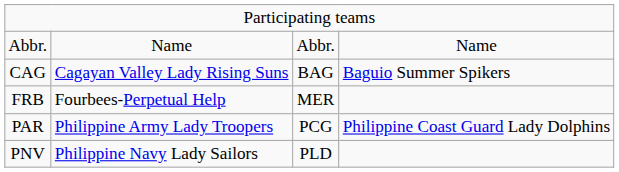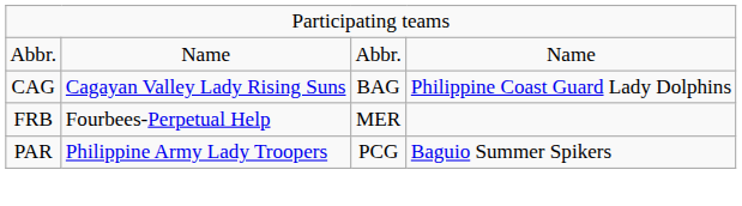 <table class="wikitable" style="margin:1em auto; text-align:center;">
 <tr>
 <td colspan="4">Participating teams</td>
 </tr>
 <tr>
 <td>Abbr.</td>
 <td>Name</td>
 <td>Abbr.</td>
 <td>Name</td>
 </tr>
 <tr>
 <td>CAG</td>
 <td align=left> <a href='#'>Cagayan Valley Lady Rising Suns</a></td>
 <td>BAG</td>
-<td align=left> <a href='#'>Baguio</a> Summer Spikers</td>
+<td align=left> <a href='#'>Philippine Coast Guard</a> Lady Dolphins</td>
 </tr>
 <tr>
 <td>FRB</td>
 <td align=left> Fourbees-<a href='#'>Perpetual Help</a></td>
 <td>MER</td>
 <td align=left></td>
 </tr>
 <tr>
 <td>PAR</td>
 <td align=left> <a href='#'>Philippine Army Lady Troopers</a></td>
 <td>PCG</td>
-<td align=left> <a href='#'>Philippine Coast Guard</a> Lady Dolphins</td>
-</tr>
-<tr>
-<td>PNV</td>
-<td align=left> <a href='#'>Philippine Navy</a> Lady Sailors</td>
-<td>PLD</td>
-<td align=left></td>
+<td align=left> <a href='#'>Baguio</a> Summer Spikers</td>
 </tr>
 </table>
